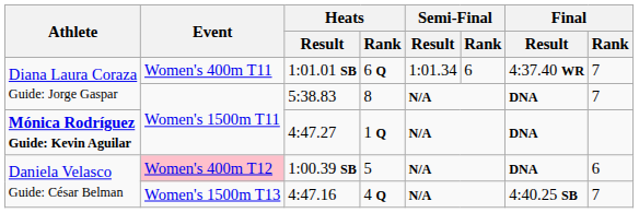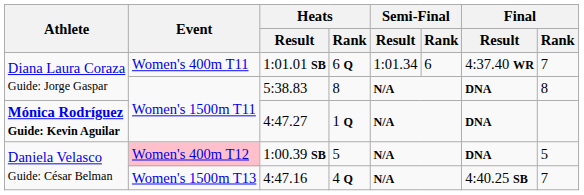 <table class=wikitable style="font-size:95%">
 <tr>
 <th rowspan="2">Athlete</th>
 <th rowspan="2">Event</th>
 <th colspan="2">Heats</th>
 <th colspan="2">Semi-Final</th>
 <th colspan="2">Final</th>
 </tr>
 <tr>
 <th>Result</th>
 <th>Rank</th>
 <th>Result</th>
 <th>Rank</th>
 <th>Result</th>
 <th>Rank</th>
 </tr>
 <tr>
 <td rowspan="2"><a href='#'>Diana Laura Coraza</a><br><small>Guide: Jorge Gaspar</small></td>
 <td><a href='#'>Women's 400m T11</a></td>
 <td>1:01.01 <strong><small>SB</small></strong></td>
 <td>6 <small><strong>Q</strong></small></td>
 <td>1:01.34</td>
 <td>6</td>
 <td>4:37.40 <small><strong>WR</strong></small></td>
 <td>7</td>
 </tr>
 <tr>
 <td rowspan="2"><a href='#'>Women's 1500m T11</a></td>
 <td>5:38.83</td>
 <td>8</td>
 <td colspan="2"><small><strong>N/A</strong></small></td>
 <td><strong><small>DNA</small></strong></td>
-<td>7</td>
+<td>8</td>
 </tr>
 <tr>
 <td><a href='#'><strong>Mónica Rodríguez</strong></a><br><small><strong>Guide: Kevin Aguilar</strong></small></td>
 <td>4:47.27</td>
 <td>1 <small><strong>Q</strong></small></td>
 <td colspan="2"><small><strong>N/A</strong></small></td>
 <td><strong><small>DNA</small></strong></td>
 <td></td>
 </tr>
 <tr>
 <td rowspan="2"><a href='#'>Daniela Velasco</a><br><small>Guide: César Belman</small></td>
 <td style="background: pink;"><a href='#'>Women's 400m T12</a></td>
 <td>1:00.39 <small><strong>SB</strong></small></td>
 <td>5</td>
 <td colspan="2"><small><strong>N/A</strong></small></td>
 <td><small><strong>DNA</strong></small></td>
-<td>6</td>
+<td>5</td>
 </tr>
 <tr>
 <td><a href='#'>Women's 1500m T13</a></td>
 <td>4:47.16</td>
 <td>4 <strong><small>Q</small></strong></td>
 <td colspan="2"><small><strong>N/A</strong></small></td>
 <td>4:40.25 <strong><small>SB</small></strong></td>
 <td>7</td>
 </tr>
 </table>
